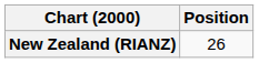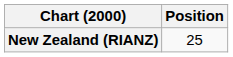 <table class="wikitable plainrowheaders" style="text-align:center">
 <tr>
 <th scope="col">Chart (2000)</th>
 <th scope="col">Position</th>
 </tr>
 <tr>
 <th scope="row">New Zealand (RIANZ)</th>
-<td>26</td>
+<td>25</td>
 </tr>
 </table>
